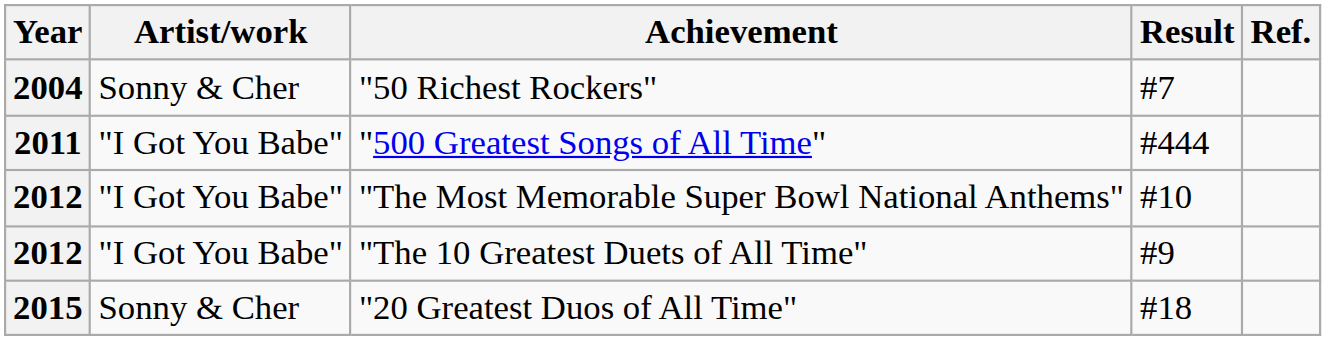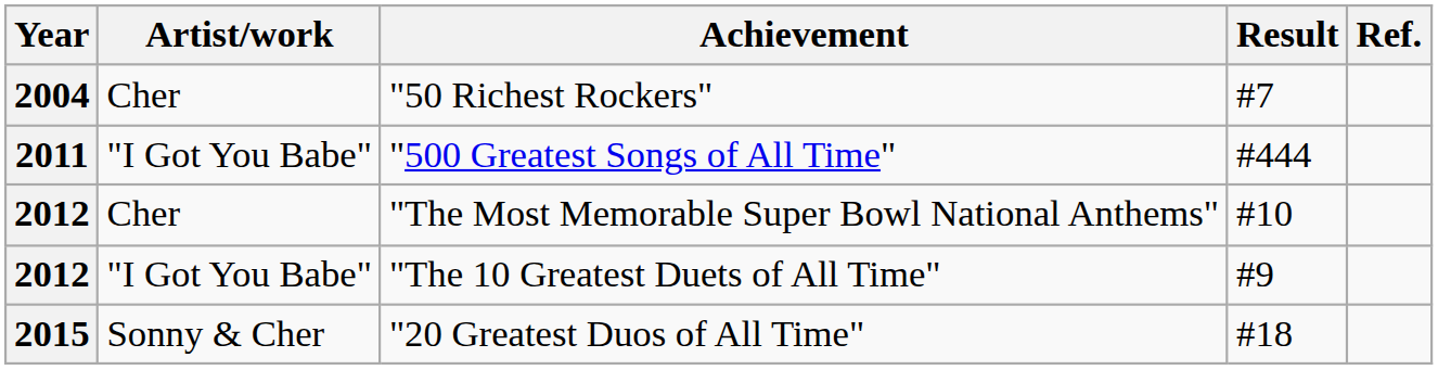 <table class="wikitable">
 <tr>
 <th scope="col">Year</th>
 <th scope="col">Artist/work</th>
 <th scope="col">Achievement</th>
 <th scope="col">Result</th>
 <th scope="col">Ref.</th>
 </tr>
 <tr>
 <th scope="row">2004</th>
-<td>Sonny & Cher</td>
+<td>Cher</td>
 <td>"50 Richest Rockers"</td>
 <td>#7</td>
 <td style="text-align:center;"></td>
 </tr>
 <tr>
 <th scope="row">2011</th>
 <td>"I Got You Babe"</td>
 <td>"<a href='#'>500 Greatest Songs of All Time</a>"</td>
 <td>#444</td>
 <td style="text-align:center;"></td>
 </tr>
 <tr>
 <th scope="row">2012</th>
-<td>"I Got You Babe"</td>
+<td>Cher</td>
 <td>"The Most Memorable Super Bowl National Anthems"</td>
 <td>#10</td>
 <td style="text-align:center;"></td>
 </tr>
 <tr>
 <th scope="row">2012</th>
 <td>"I Got You Babe"</td>
 <td>"The 10 Greatest Duets of All Time"</td>
 <td>#9</td>
 <td style="text-align:center;"></td>
 </tr>
 <tr>
 <th scope="row">2015</th>
 <td>Sonny & Cher</td>
 <td>"20 Greatest Duos of All Time"</td>
 <td>#18</td>
 <td style="text-align:center;"></td>
 </tr>
 </table>
